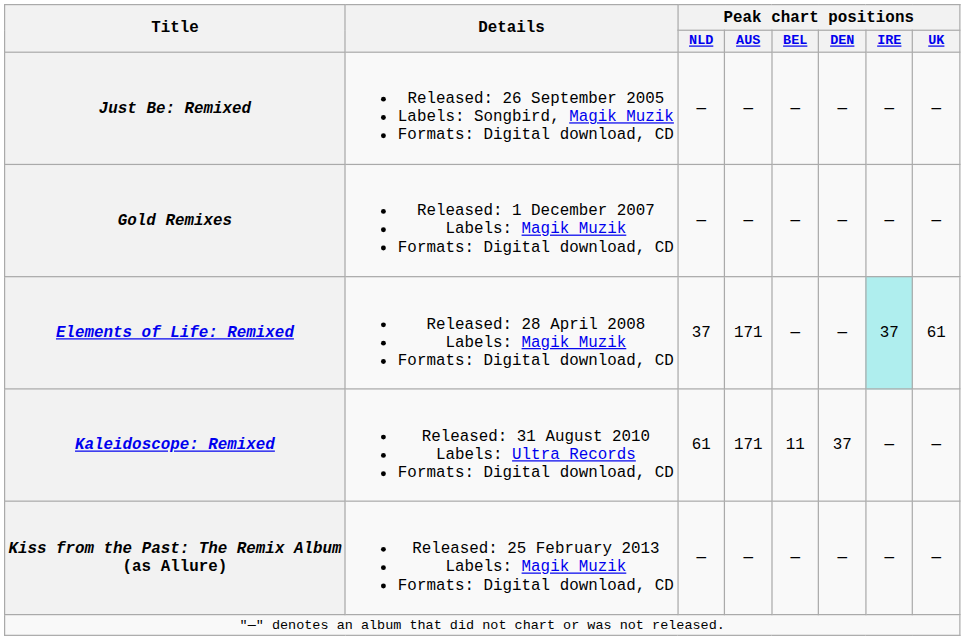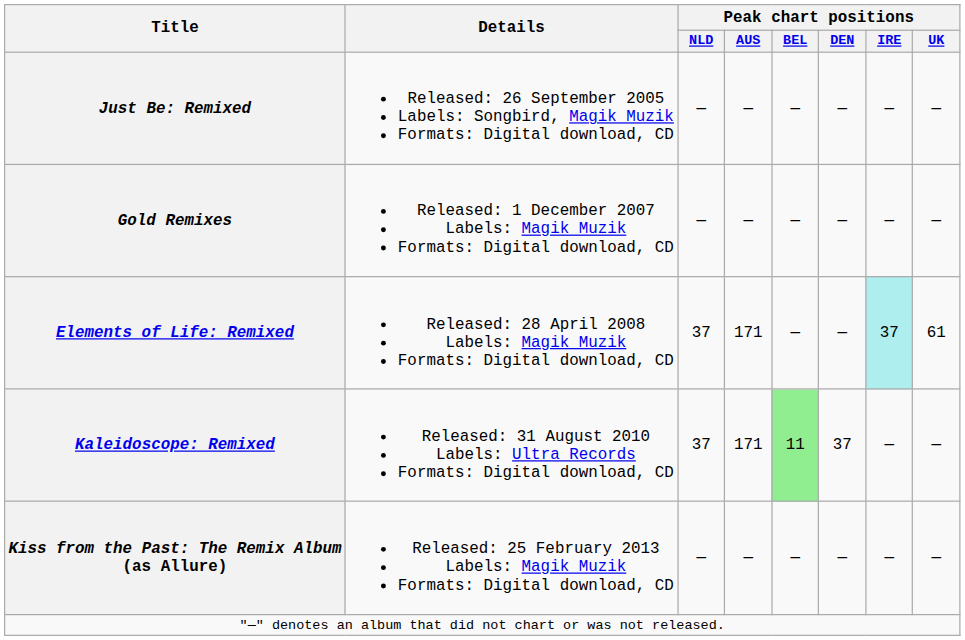 <table class="wikitable plainrowheaders" style="text-align:center;">
 <tr>
 <th scope="col" rowspan="2">Title</th>
 <th scope="col" rowspan="2">Details</th>
 <th scope="col" colspan="6">Peak chart positions</th>
 </tr>
 <tr>
 <th scope="col" style="width:3em;font-size:85%;"><a href='#'>NLD</a><br></th>
 <th scope="col" style="width:3em;font-size:85%;"><a href='#'>AUS</a><br></th>
 <th scope="col" style="width:3em;font-size:85%;"><a href='#'>BEL</a><br></th>
 <th scope="col" style="width:3em;font-size:85%;"><a href='#'>DEN</a><br></th>
 <th scope="col" style="width:3em;font-size:85%;"><a href='#'>IRE</a><br></th>
 <th scope="col" style="width:3em;font-size:85%;"><a href='#'>UK</a><br></th>
 </tr>
 <tr>
 <th scope="row"><em>Just Be: Remixed</em></th>
 <td><br><ul><li>Released: 26 September 2005</li><li>Labels: Songbird, <a href='#'>Magik Muzik</a></li><li>Formats: Digital download, CD</li></ul></td>
 <td>—</td>
 <td>—</td>
 <td>—</td>
 <td>—</td>
 <td>—</td>
 <td>—</td>
 </tr>
 <tr>
 <th scope="row"><em>Gold Remixes</em></th>
 <td><br><ul><li>Released: 1 December 2007</li><li>Labels: <a href='#'>Magik Muzik</a></li><li>Formats: Digital download, CD</li></ul></td>
 <td>—</td>
 <td>—</td>
 <td>—</td>
 <td>—</td>
 <td>—</td>
 <td>—</td>
 </tr>
 <tr>
 <th scope="row"><em><a href='#'>Elements of Life: Remixed</a></em></th>
 <td><br><ul><li>Released: 28 April 2008</li><li>Labels: <a href='#'>Magik Muzik</a></li><li>Formats: Digital download, CD</li></ul></td>
 <td>37</td>
 <td>171</td>
 <td>—</td>
 <td>—</td>
 <td style="background: paleturquoise;">37</td>
 <td>61</td>
 </tr>
 <tr>
 <th scope="row"><em><a href='#'>Kaleidoscope: Remixed</a></em></th>
 <td><br><ul><li>Released: 31 August 2010</li><li>Labels: <a href='#'>Ultra Records</a></li><li>Formats: Digital download, CD</li></ul></td>
-<td>61</td>
+<td>37</td>
 <td>171</td>
-<td>11</td>
+<td style="background: lightgreen;">11</td>
 <td>37</td>
 <td>—</td>
 <td>—</td>
 </tr>
 <tr>
 <th scope="row"><em>Kiss from the Past: The Remix Album</em><br><span>(as Allure)</span></th>
 <td><br><ul><li>Released: 25 February 2013</li><li>Labels: <a href='#'>Magik Muzik</a></li><li>Formats: Digital download, CD</li></ul></td>
 <td>—</td>
 <td>—</td>
 <td>—</td>
 <td>—</td>
 <td>—</td>
 <td>—</td>
 </tr>
 <tr>
 <td colspan="18" style="font-size:85%">"—" denotes an album that did not chart or was not released.</td>
 </tr>
 </table>
